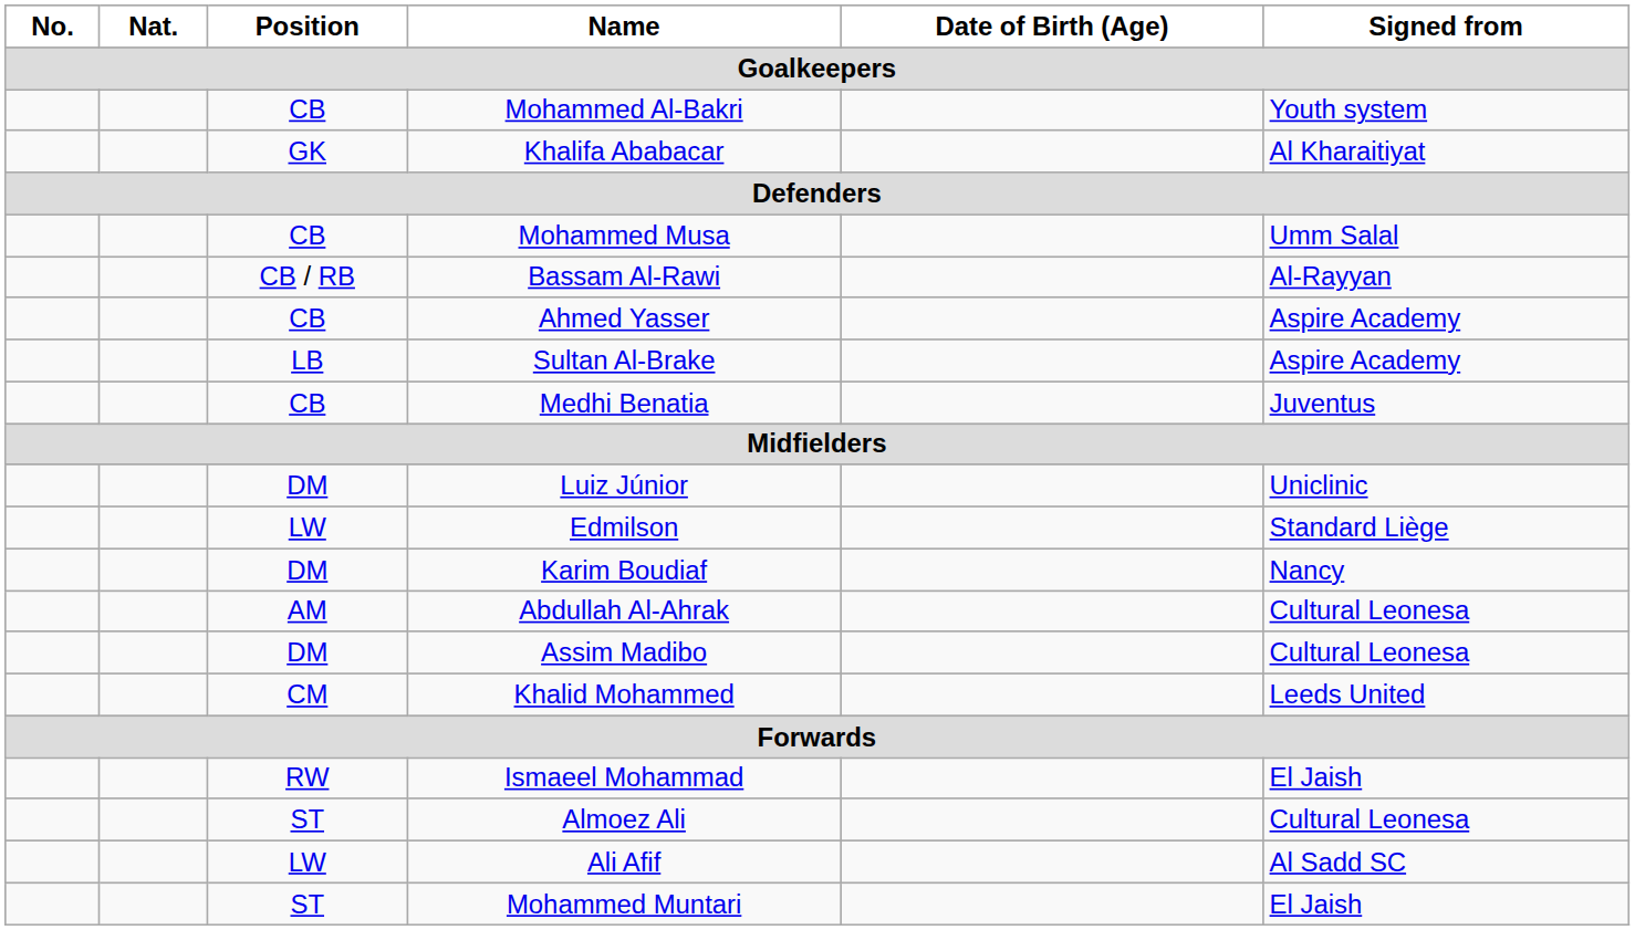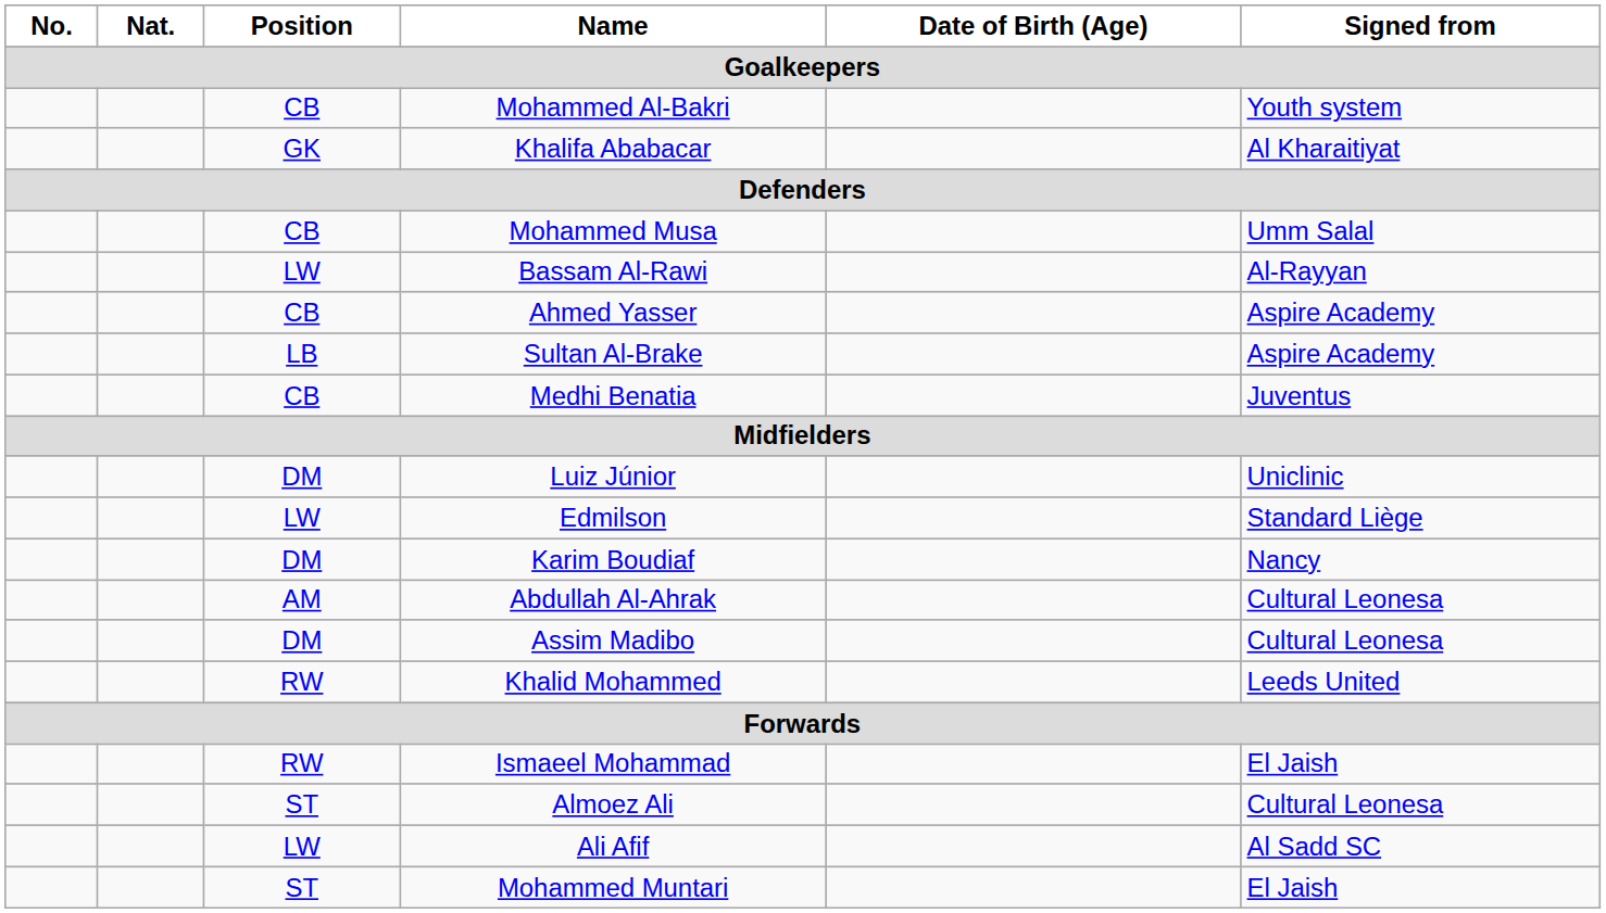 <table class="wikitable" style="text-align:center; font-size:90%; width:70%">
 <tr>
 <th style="background:white; color:black; text-align:center;">No.</th>
 <th style="background:white; color:black; text-align:center;">Nat.</th>
 <th style="background:white; color:black; text-align:center;">Position</th>
 <th style="background:white; color:black; text-align:center;">Name</th>
 <th style="background:white; color:black; text-align:center;">Date of Birth (Age)</th>
 <th style="background:white; color:black; text-align:center;">Signed from</th>
 </tr>
 <tr>
 <th colspan=10 style="background:#DCDCDC; text-align:center;">Goalkeepers</th>
 </tr>
 <tr>
 <td></td>
 <td></td>
 <td><a href='#'>CB</a></td>
 <td><a href='#'>Mohammed Al-Bakri</a></td>
 <td></td>
 <td style="text-align:left"> <a href='#'>Youth system</a></td>
 </tr>
 <tr>
 <td></td>
 <td></td>
 <td><a href='#'>GK</a></td>
 <td><a href='#'>Khalifa Ababacar</a></td>
 <td></td>
 <td style="text-align:left"> <a href='#'>Al Kharaitiyat</a></td>
 </tr>
 <tr>
 <th colspan=10 style="background:#DCDCDC; text-align:center;">Defenders</th>
 </tr>
 <tr>
 <td></td>
 <td></td>
 <td><a href='#'>CB</a></td>
 <td><a href='#'>Mohammed Musa</a></td>
 <td></td>
 <td style="text-align:left"> <a href='#'>Umm Salal</a></td>
 </tr>
 <tr>
 <td></td>
 <td></td>
-<td><a href='#'>CB</a> / <a href='#'>RB</a></td>
+<td><a href='#'>LW</a></td>
 <td><a href='#'>Bassam Al-Rawi</a></td>
 <td></td>
 <td style="text-align:left"> <a href='#'>Al-Rayyan</a></td>
 </tr>
 <tr>
 <td></td>
 <td></td>
 <td><a href='#'>CB</a></td>
 <td><a href='#'>Ahmed Yasser</a></td>
 <td></td>
 <td style="text-align:left"> <a href='#'>Aspire Academy</a></td>
 </tr>
 <tr>
 <td></td>
 <td></td>
 <td><a href='#'>LB</a></td>
 <td><a href='#'>Sultan Al-Brake</a></td>
 <td></td>
 <td style="text-align:left"> <a href='#'>Aspire Academy</a></td>
 </tr>
 <tr>
 <td></td>
 <td></td>
 <td><a href='#'>CB</a></td>
 <td><a href='#'>Medhi Benatia</a></td>
 <td></td>
 <td style="text-align:left"> <a href='#'>Juventus</a></td>
 </tr>
 <tr>
 <th colspan=10 style="background:#DCDCDC; text-align:center;">Midfielders</th>
 </tr>
 <tr>
 <td></td>
 <td></td>
 <td><a href='#'>DM</a></td>
 <td><a href='#'>Luiz Júnior</a></td>
 <td></td>
 <td style="text-align:left"> <a href='#'>Uniclinic</a></td>
 </tr>
 <tr>
 <td></td>
 <td></td>
 <td><a href='#'>LW</a></td>
 <td><a href='#'>Edmilson</a></td>
 <td></td>
 <td style="text-align:left"> <a href='#'>Standard Liège</a></td>
 </tr>
 <tr>
 <td></td>
 <td></td>
 <td><a href='#'>DM</a></td>
 <td><a href='#'>Karim Boudiaf</a></td>
 <td></td>
 <td style="text-align:left"> <a href='#'>Nancy</a></td>
 </tr>
 <tr>
 <td></td>
 <td></td>
 <td><a href='#'>AM</a></td>
 <td><a href='#'>Abdullah Al-Ahrak</a></td>
 <td></td>
 <td style="text-align:left"> <a href='#'>Cultural Leonesa</a></td>
 </tr>
 <tr>
 <td></td>
 <td></td>
 <td><a href='#'>DM</a></td>
 <td><a href='#'>Assim Madibo</a></td>
 <td></td>
 <td style="text-align:left"> <a href='#'>Cultural Leonesa</a></td>
 </tr>
 <tr>
 <td></td>
 <td></td>
-<td><a href='#'>CM</a></td>
+<td><a href='#'>RW</a></td>
 <td><a href='#'>Khalid Mohammed</a></td>
 <td></td>
 <td style="text-align:left"> <a href='#'>Leeds United</a></td>
 </tr>
 <tr>
 <th colspan=10 style="background:#DCDCDC; text-align:center;">Forwards</th>
 </tr>
 <tr>
 <td></td>
 <td></td>
 <td><a href='#'>RW</a></td>
 <td><a href='#'>Ismaeel Mohammad</a></td>
 <td></td>
 <td style="text-align:left"> <a href='#'>El Jaish</a></td>
 </tr>
 <tr>
 <td></td>
 <td></td>
 <td><a href='#'>ST</a></td>
 <td><a href='#'>Almoez Ali</a></td>
 <td></td>
 <td style="text-align:left"> <a href='#'>Cultural Leonesa</a></td>
 </tr>
 <tr>
 <td></td>
 <td></td>
 <td><a href='#'>LW</a></td>
 <td><a href='#'>Ali Afif</a></td>
 <td></td>
 <td style="text-align:left"> <a href='#'>Al Sadd SC</a></td>
 </tr>
 <tr>
 <td></td>
 <td></td>
 <td><a href='#'>ST</a></td>
 <td><a href='#'>Mohammed Muntari</a></td>
 <td></td>
 <td style="text-align:left"> <a href='#'>El Jaish</a></td>
 </tr>
 <tr>
 </tr>
 </table>
